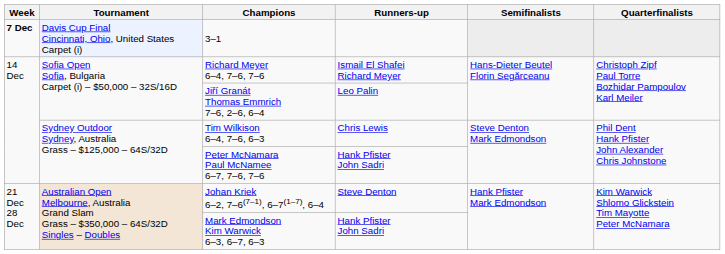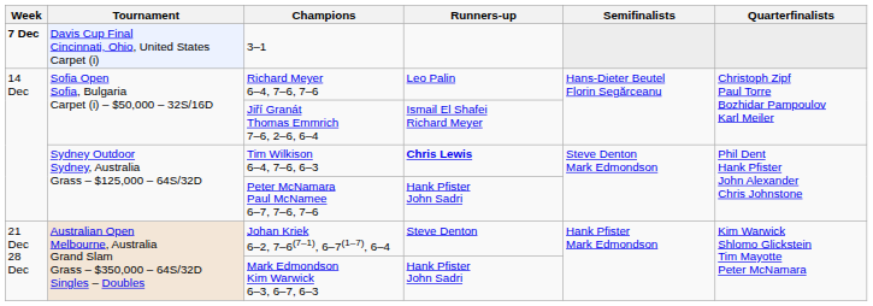 <table class=wikitable style=font-size:95%>
 <tr>
 <th style="width:48px;">Week</th>
 <th style="width:248px;">Tournament</th>
 <th style="width:200px;">Champions</th>
 <th style="width:200px;">Runners-up</th>
 <th style="width:190px;">Semifinalists</th>
 <th style="width:190px;">Quarterfinalists</th>
 </tr>
 <tr valign=top>
 <td><strong>7 Dec</strong></td>
 <td style="background:#ECF2FF;"><a href='#'>Davis Cup Final</a><br> <a href='#'>Cincinnati, Ohio</a>, United States <br> Carpet (i)</td>
 <td><br>3–1</td>
 <td></td>
 <td style="background:#ededed;"></td>
 <td style="background:#ededed;"></td>
 </tr>
 <tr valign=top>
 <td rowspan=4>14 Dec</td>
 <td rowspan=2><a href='#'>Sofia Open</a> <br> <a href='#'>Sofia</a>, Bulgaria <br> Carpet (i) – $50,000 – 32S/16D</td>
 <td> <a href='#'>Richard Meyer</a> <br> 6–4, 7–6, 7–6</td>
-<td> <a href='#'>Ismail El Shafei</a> <br>  <a href='#'>Richard Meyer</a></td>
+<td> <a href='#'>Leo Palin</a></td>
 <td rowspan=2> <a href='#'>Hans-Dieter Beutel</a> <br>  <a href='#'>Florin Segărceanu</a></td>
 <td rowspan=2> <a href='#'>Christoph Zipf</a> <br>  <a href='#'>Paul Torre</a> <br>  <a href='#'>Bozhidar Pampoulov</a> <br>  <a href='#'>Karl Meiler</a></td>
 </tr>
 <tr valign=top>
 <td> <a href='#'>Jiří Granát</a> <br>  <a href='#'>Thomas Emmrich</a> <br> 7–6, 2–6, 6–4</td>
-<td> <a href='#'>Leo Palin</a></td>
+<td> <a href='#'>Ismail El Shafei</a> <br>  <a href='#'>Richard Meyer</a></td>
 </tr>
 <tr valign=top>
 <td rowspan=2><a href='#'>Sydney Outdoor</a> <br><a href='#'>Sydney</a>, Australia <br> Grass – $125,000 – 64S/32D</td>
 <td> <a href='#'>Tim Wilkison</a> <br> 6–4, 7–6, 6–3</td>
-<td> <a href='#'>Chris Lewis</a></td>
+<td><strong> <a href='#'>Chris Lewis</a></strong></td>
 <td rowspan=2> <a href='#'>Steve Denton</a> <br>  <a href='#'>Mark Edmondson</a></td>
 <td rowspan=2> <a href='#'>Phil Dent</a> <br>  <a href='#'>Hank Pfister</a> <br>  <a href='#'>John Alexander</a> <br>  <a href='#'>Chris Johnstone</a></td>
 </tr>
 <tr valign=top>
 <td> <a href='#'>Peter McNamara</a> <br>  <a href='#'>Paul McNamee</a> <br> 6–7, 7–6, 7–6</td>
 <td> <a href='#'>Hank Pfister</a> <br>  <a href='#'>John Sadri</a></td>
 </tr>
 <tr valign=top>
 <td rowspan=2>21 Dec <br> 28 Dec</td>
 <td style="background:#f3e6d7;" rowspan=2><a href='#'>Australian Open</a> <br> <a href='#'>Melbourne</a>, Australia <br> Grand Slam <br> Grass – $350,000 – 64S/32D <br> <a href='#'>Singles</a> – <a href='#'>Doubles</a></td>
 <td> <a href='#'>Johan Kriek</a> <br> 6–2, 7–6<sup>(7–1)</sup>, 6–7<sup>(1–7)</sup>, 6–4</td>
 <td> <a href='#'>Steve Denton</a></td>
 <td rowspan=2> <a href='#'>Hank Pfister</a> <br>  <a href='#'>Mark Edmondson</a></td>
 <td rowspan=2> <a href='#'>Kim Warwick</a> <br>  <a href='#'>Shlomo Glickstein</a> <br>  <a href='#'>Tim Mayotte</a> <br>  <a href='#'>Peter McNamara</a></td>
 </tr>
 <tr valign=top>
 <td> <a href='#'>Mark Edmondson</a> <br>  <a href='#'>Kim Warwick</a> <br> 6–3, 6–7, 6–3</td>
 <td> <a href='#'>Hank Pfister</a> <br>  <a href='#'>John Sadri</a></td>
 </tr>
 </table>
